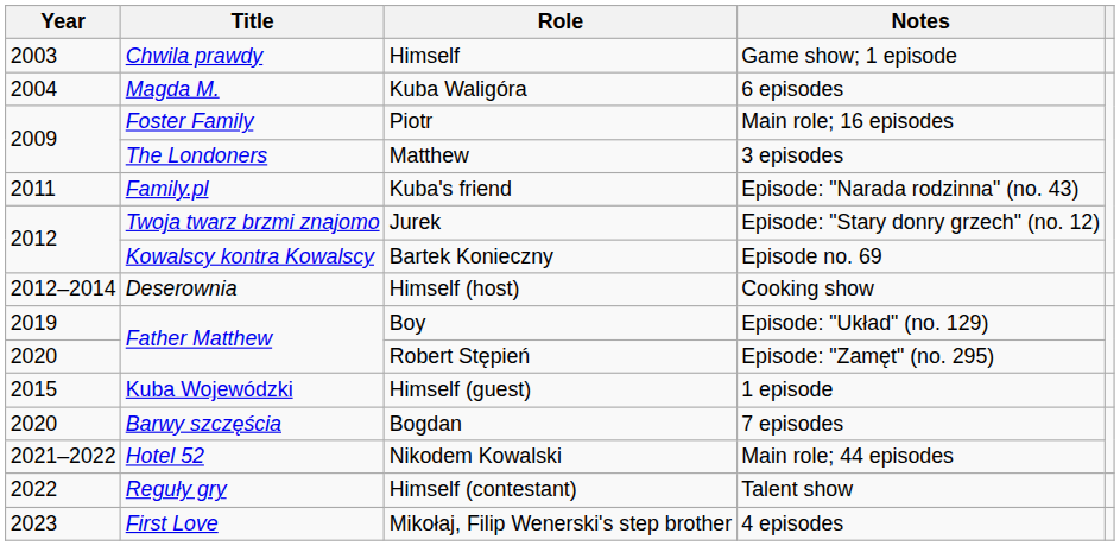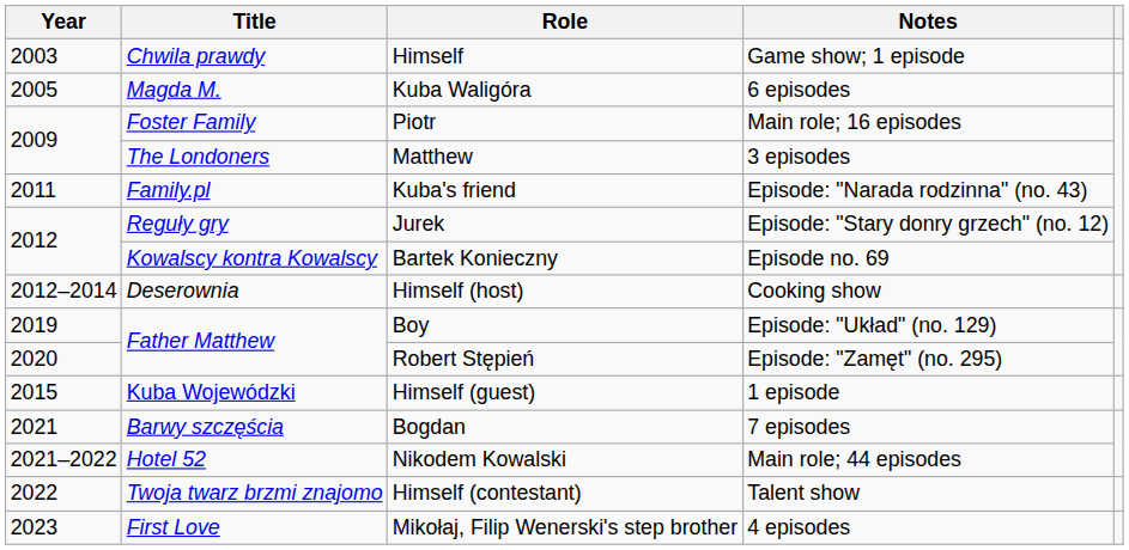 <table class="wikitable plainrowheaders sortable">
 <tr>
 <th scope="col">Year</th>
 <th scope="col">Title</th>
 <th scope="col">Role</th>
 <th scope="col" class="unsortable">Notes</th>
 <th scope="col" class="unsortable"></th>
 </tr>
 <tr>
 <td>2003</td>
 <td><em><a href='#'>Chwila prawdy</a></em></td>
 <td>Himself</td>
 <td>Game show; 1 episode</td>
 <td></td>
 </tr>
 <tr>
-<td>2004</td>
+<td>2005</td>
 <td><em><a href='#'>Magda M.</a></em></td>
 <td>Kuba Waligóra</td>
 <td>6 episodes</td>
 <td rowspan=6></td>
 </tr>
 <tr>
 <td rowspan=2>2009</td>
 <td><em><a href='#'>Foster Family</a></em></td>
 <td>Piotr</td>
 <td>Main role; 16 episodes</td>
 </tr>
 <tr>
 <td><em><a href='#'>The Londoners</a></em></td>
 <td>Matthew</td>
 <td>3 episodes</td>
 </tr>
 <tr>
 <td>2011</td>
 <td><em><a href='#'>Family.pl</a></em></td>
 <td>Kuba's friend</td>
 <td>Episode: "Narada rodzinna" (no. 43)</td>
 </tr>
 <tr>
 <td rowspan=2>2012</td>
-<td><em><a href='#'>Twoja twarz brzmi znajomo</a></em></td>
+<td><em><a href='#'>Reguły gry</a></em></td>
 <td>Jurek</td>
 <td>Episode: "Stary donry grzech" (no. 12)</td>
 </tr>
 <tr>
 <td><em><a href='#'>Kowalscy kontra Kowalscy</a></em></td>
 <td>Bartek Konieczny</td>
 <td>Episode no. 69</td>
 </tr>
 <tr>
 <td>2012–2014</td>
 <td><em>Deserownia</em></td>
 <td>Himself (host)</td>
 <td>Cooking show</td>
 <td></td>
 </tr>
 <tr>
 <td>2019</td>
 <td rowspan=2><em><a href='#'>Father Matthew</a></em></td>
 <td>Boy</td>
 <td>Episode: "Układ" (no. 129)</td>
 <td rowspan=2></td>
 </tr>
 <tr>
 <td>2020</td>
 <td>Robert Stępień</td>
 <td>Episode: "Zamęt" (no. 295)</td>
 </tr>
 <tr>
 <td>2015</td>
 <td><a href='#'>Kuba Wojewódzki</a></td>
 <td>Himself (guest)</td>
 <td>1 episode</td>
 <td></td>
 </tr>
 <tr>
-<td>2020</td>
+<td>2021</td>
 <td><em><a href='#'>Barwy szczęścia</a></em></td>
 <td>Bogdan</td>
 <td>7 episodes</td>
 <td rowspan=2></td>
 </tr>
 <tr>
 <td>2021–2022</td>
 <td><em><a href='#'>Hotel 52</a></em></td>
 <td>Nikodem Kowalski</td>
 <td>Main role; 44 episodes</td>
 </tr>
 <tr>
 <td>2022</td>
-<td><em><a href='#'>Reguły gry</a></em></td>
+<td><em><a href='#'>Twoja twarz brzmi znajomo</a></em></td>
 <td>Himself (contestant)</td>
 <td>Talent show</td>
 <td></td>
 </tr>
 <tr>
 <td>2023</td>
 <td><em><a href='#'>First Love</a></em></td>
 <td>Mikołaj, Filip Wenerski's step brother</td>
 <td>4 episodes</td>
 <td></td>
 </tr>
 </table>
